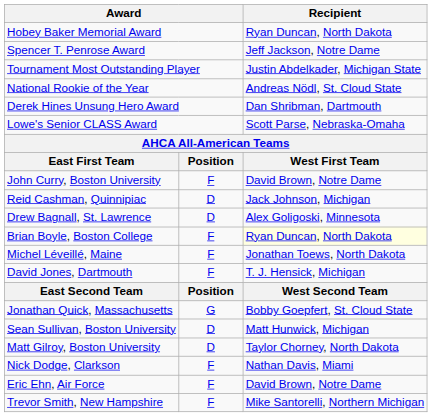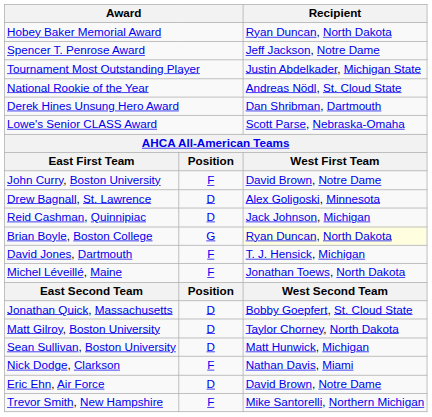 <table class="wikitable">
 <tr>
 <th colspan=2>Award</th>
 <th>Recipient</th>
 </tr>
 <tr>
 <td colspan=2><a href='#'>Hobey Baker Memorial Award</a></td>
 <td><a href='#'>Ryan Duncan</a>, <a href='#'>North Dakota</a></td>
 </tr>
 <tr>
 <td colspan=2><a href='#'>Spencer T. Penrose Award</a></td>
 <td><a href='#'>Jeff Jackson</a>, <a href='#'>Notre Dame</a></td>
 </tr>
 <tr>
 <td colspan=2><a href='#'>Tournament Most Outstanding Player</a></td>
 <td><a href='#'>Justin Abdelkader</a>, <a href='#'>Michigan State</a></td>
 </tr>
 <tr>
 <td colspan=2><a href='#'>National Rookie of the Year</a></td>
 <td><a href='#'>Andreas Nödl</a>, <a href='#'>St. Cloud State</a></td>
 </tr>
 <tr>
 <td colspan=2><a href='#'>Derek Hines Unsung Hero Award</a></td>
 <td><a href='#'>Dan Shribman</a>, <a href='#'>Dartmouth</a></td>
 </tr>
 <tr>
 <td colspan=2><a href='#'>Lowe's Senior CLASS Award</a></td>
 <td><a href='#'>Scott Parse</a>, <a href='#'>Nebraska-Omaha</a></td>
 </tr>
 <tr>
 <th colspan=3><a href='#'>AHCA All-American Teams</a></th>
 </tr>
 <tr>
 <th>East First Team</th>
 <th>  Position  </th>
 <th>West First Team</th>
 </tr>
 <tr>
 <td><a href='#'>John Curry</a>, <a href='#'>Boston University</a></td>
 <td align=center><a href='#'>F</a></td>
 <td><a href='#'>David Brown</a>, <a href='#'>Notre Dame</a></td>
 </tr>
 <tr>
+<td><a href='#'>Drew Bagnall</a>, <a href='#'>St. Lawrence</a></td>
+<td align=center><a href='#'>D</a></td>
+<td><a href='#'>Alex Goligoski</a>, <a href='#'>Minnesota</a></td>
+</tr>
+<tr>
 <td><a href='#'>Reid Cashman</a>, <a href='#'>Quinnipiac</a></td>
 <td align=center><a href='#'>D</a></td>
 <td><a href='#'>Jack Johnson</a>, <a href='#'>Michigan</a></td>
 </tr>
 <tr>
-<td><a href='#'>Drew Bagnall</a>, <a href='#'>St. Lawrence</a></td>
-<td align=center><a href='#'>D</a></td>
-<td><a href='#'>Alex Goligoski</a>, <a href='#'>Minnesota</a></td>
+<td><a href='#'>Brian Boyle</a>, <a href='#'>Boston College</a></td>
+<td align=center><a href='#'>G</a></td>
+<td style="background: lightyellow;"><a href='#'>Ryan Duncan</a>, <a href='#'>North Dakota</a></td>
 </tr>
 <tr>
-<td><a href='#'>Brian Boyle</a>, <a href='#'>Boston College</a></td>
+<td><a href='#'>David Jones</a>, <a href='#'>Dartmouth</a></td>
 <td align=center><a href='#'>F</a></td>
-<td style="background: lightyellow;"><a href='#'>Ryan Duncan</a>, <a href='#'>North Dakota</a></td>
+<td><a href='#'>T. J. Hensick</a>, <a href='#'>Michigan</a></td>
 </tr>
 <tr>
 <td><a href='#'>Michel Léveillé</a>, <a href='#'>Maine</a></td>
 <td align=center><a href='#'>F</a></td>
 <td><a href='#'>Jonathan Toews</a>, <a href='#'>North Dakota</a></td>
-</tr>
-<tr>
-<td><a href='#'>David Jones</a>, <a href='#'>Dartmouth</a></td>
-<td align=center><a href='#'>F</a></td>
-<td><a href='#'>T. J. Hensick</a>, <a href='#'>Michigan</a></td>
 </tr>
 <tr>
 <th>East Second Team</th>
 <th>  Position  </th>
 <th>West Second Team</th>
 </tr>
 <tr>
 <td><a href='#'>Jonathan Quick</a>, <a href='#'>Massachusetts</a></td>
-<td align=center><a href='#'>G</a></td>
+<td align=center><a href='#'>D</a></td>
 <td><a href='#'>Bobby Goepfert</a>, <a href='#'>St. Cloud State</a></td>
+</tr>
+<tr>
+<td><a href='#'>Matt Gilroy</a>, <a href='#'>Boston University</a></td>
+<td align=center><a href='#'>D</a></td>
+<td><a href='#'>Taylor Chorney</a>, <a href='#'>North Dakota</a></td>
 </tr>
 <tr>
 <td><a href='#'>Sean Sullivan</a>, <a href='#'>Boston University</a></td>
 <td align=center><a href='#'>D</a></td>
 <td><a href='#'>Matt Hunwick</a>, <a href='#'>Michigan</a></td>
-</tr>
-<tr>
-<td><a href='#'>Matt Gilroy</a>, <a href='#'>Boston University</a></td>
-<td align=center><a href='#'>D</a></td>
-<td><a href='#'>Taylor Chorney</a>, <a href='#'>North Dakota</a></td>
 </tr>
 <tr>
 <td><a href='#'>Nick Dodge</a>, <a href='#'>Clarkson</a></td>
 <td align=center><a href='#'>F</a></td>
 <td><a href='#'>Nathan Davis</a>, <a href='#'>Miami</a></td>
 </tr>
 <tr>
 <td><a href='#'>Eric Ehn</a>, <a href='#'>Air Force</a></td>
-<td align=center><a href='#'>F</a></td>
+<td align=center><a href='#'>D</a></td>
 <td><a href='#'>David Brown</a>, <a href='#'>Notre Dame</a></td>
 </tr>
 <tr>
 <td><a href='#'>Trevor Smith</a>, <a href='#'>New Hampshire</a></td>
 <td align=center><a href='#'>F</a></td>
 <td><a href='#'>Mike Santorelli</a>, <a href='#'>Northern Michigan</a></td>
 </tr>
 </table>
